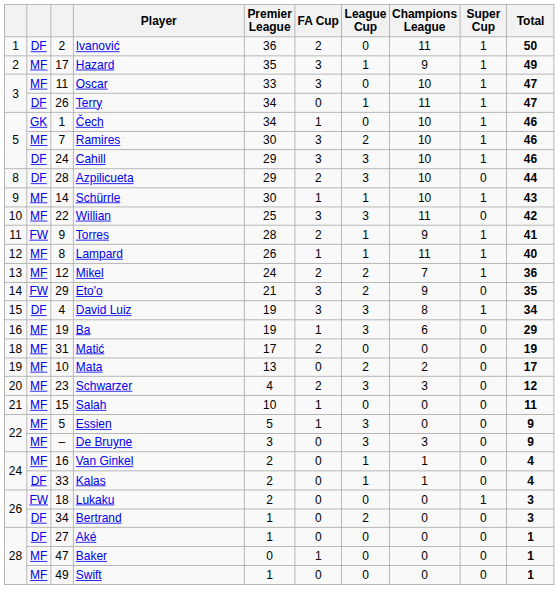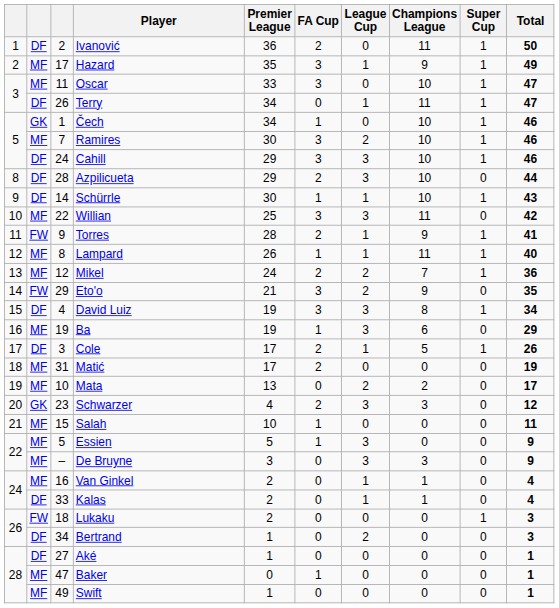 <table class="wikitable" style="font-size: 90%; text-align: center">
 <tr>
 <th width=20></th>
 <th width=20></th>
 <th width=20></th>
 <th width=200>Player</th>
 <th width=50>Premier League</th>
 <th width=50>FA Cup</th>
 <th width=50>League Cup</th>
 <th width=50>Champions League</th>
 <th width=50>Super Cup</th>
 <th width=50>Total</th>
 </tr>
 <tr>
 <td>1</td>
 <td><a href='#'>DF</a></td>
 <td>2</td>
 <td align=left> <a href='#'>Ivanović</a></td>
 <td>36</td>
 <td>2</td>
 <td>0</td>
 <td>11</td>
 <td>1</td>
 <td><strong>50</strong></td>
 </tr>
 <tr>
 <td>2</td>
 <td><a href='#'>MF</a></td>
 <td>17</td>
 <td align=left> <a href='#'>Hazard</a></td>
 <td>35</td>
 <td>3</td>
 <td>1</td>
 <td>9</td>
 <td>1</td>
 <td><strong>49</strong></td>
 </tr>
 <tr>
 <td rowspan="2">3</td>
 <td><a href='#'>MF</a></td>
 <td>11</td>
 <td align=left> <a href='#'>Oscar</a></td>
 <td>33</td>
 <td>3</td>
 <td>0</td>
 <td>10</td>
 <td>1</td>
 <td><strong>47</strong></td>
 </tr>
 <tr>
 <td><a href='#'>DF</a></td>
 <td>26</td>
 <td align=left> <a href='#'>Terry</a></td>
 <td>34</td>
 <td>0</td>
 <td>1</td>
 <td>11</td>
 <td>1</td>
 <td><strong>47</strong></td>
 </tr>
 <tr>
 <td rowspan="3">5</td>
 <td><a href='#'>GK</a></td>
 <td>1</td>
 <td align=left> <a href='#'>Čech</a></td>
 <td>34</td>
 <td>1</td>
 <td>0</td>
 <td>10</td>
 <td>1</td>
 <td><strong>46</strong></td>
 </tr>
 <tr>
 <td><a href='#'>MF</a></td>
 <td>7</td>
 <td align=left> <a href='#'>Ramires</a></td>
 <td>30</td>
 <td>3</td>
 <td>2</td>
 <td>10</td>
 <td>1</td>
 <td><strong>46</strong></td>
 </tr>
 <tr>
 <td><a href='#'>DF</a></td>
 <td>24</td>
 <td align=left> <a href='#'>Cahill</a></td>
 <td>29</td>
 <td>3</td>
 <td>3</td>
 <td>10</td>
 <td>1</td>
 <td><strong>46</strong></td>
 </tr>
 <tr>
 <td>8</td>
 <td><a href='#'>DF</a></td>
 <td>28</td>
 <td align=left> <a href='#'>Azpilicueta</a></td>
 <td>29</td>
 <td>2</td>
 <td>3</td>
 <td>10</td>
 <td>0</td>
 <td><strong>44</strong></td>
 </tr>
 <tr>
 <td>9</td>
-<td><a href='#'>MF</a></td>
+<td><a href='#'>DF</a></td>
 <td>14</td>
 <td align=left> <a href='#'>Schürrle</a></td>
 <td>30</td>
 <td>1</td>
 <td>1</td>
 <td>10</td>
 <td>1</td>
 <td><strong>43</strong></td>
 </tr>
 <tr>
 <td>10</td>
 <td><a href='#'>MF</a></td>
 <td>22</td>
 <td align=left> <a href='#'>Willian</a></td>
 <td>25</td>
 <td>3</td>
 <td>3</td>
 <td>11</td>
 <td>0</td>
 <td><strong>42</strong></td>
 </tr>
 <tr>
 <td>11</td>
 <td><a href='#'>FW</a></td>
 <td>9</td>
 <td align=left> <a href='#'>Torres</a></td>
 <td>28</td>
 <td>2</td>
 <td>1</td>
 <td>9</td>
 <td>1</td>
 <td><strong>41</strong></td>
 </tr>
 <tr>
 <td>12</td>
 <td><a href='#'>MF</a></td>
 <td>8</td>
 <td align=left> <a href='#'>Lampard</a></td>
 <td>26</td>
 <td>1</td>
 <td>1</td>
 <td>11</td>
 <td>1</td>
 <td><strong>40</strong></td>
 </tr>
 <tr>
 <td>13</td>
 <td><a href='#'>MF</a></td>
 <td>12</td>
 <td align=left> <a href='#'>Mikel</a></td>
 <td>24</td>
 <td>2</td>
 <td>2</td>
 <td>7</td>
 <td>1</td>
 <td><strong>36</strong></td>
 </tr>
 <tr>
 <td>14</td>
 <td><a href='#'>FW</a></td>
 <td>29</td>
 <td align=left> <a href='#'>Eto'o</a></td>
 <td>21</td>
 <td>3</td>
 <td>2</td>
 <td>9</td>
 <td>0</td>
 <td><strong>35</strong></td>
 </tr>
 <tr>
 <td>15</td>
 <td><a href='#'>DF</a></td>
 <td>4</td>
 <td align=left> <a href='#'>David Luiz</a></td>
 <td>19</td>
 <td>3</td>
 <td>3</td>
 <td>8</td>
 <td>1</td>
 <td><strong>34</strong></td>
 </tr>
 <tr>
 <td>16</td>
 <td><a href='#'>MF</a></td>
 <td>19</td>
 <td align=left> <a href='#'>Ba</a></td>
 <td>19</td>
 <td>1</td>
 <td>3</td>
 <td>6</td>
 <td>0</td>
 <td><strong>29</strong></td>
 </tr>
 <tr>
+<td>17</td>
+<td><a href='#'>DF</a></td>
+<td>3</td>
+<td align=left> <a href='#'>Cole</a></td>
+<td>17</td>
+<td>2</td>
+<td>1</td>
+<td>5</td>
+<td>1</td>
+<td><strong>26</strong></td>
+</tr>
+<tr>
 <td>18</td>
 <td><a href='#'>MF</a></td>
 <td>31</td>
 <td align=left> <a href='#'>Matić</a></td>
 <td>17</td>
 <td>2</td>
 <td>0</td>
 <td>0</td>
 <td>0</td>
 <td><strong>19</strong></td>
 </tr>
 <tr>
 <td>19</td>
 <td><a href='#'>MF</a></td>
 <td>10</td>
 <td align=left> <a href='#'>Mata</a></td>
 <td>13</td>
 <td>0</td>
 <td>2</td>
 <td>2</td>
 <td>0</td>
 <td><strong>17</strong></td>
 </tr>
 <tr>
 <td>20</td>
-<td><a href='#'>MF</a></td>
+<td><a href='#'>GK</a></td>
 <td>23</td>
 <td align=left> <a href='#'>Schwarzer</a></td>
 <td>4</td>
 <td>2</td>
 <td>3</td>
 <td>3</td>
 <td>0</td>
 <td><strong>12</strong></td>
 </tr>
 <tr>
 <td>21</td>
 <td><a href='#'>MF</a></td>
 <td>15</td>
 <td align=left> <a href='#'>Salah</a></td>
 <td>10</td>
 <td>1</td>
 <td>0</td>
 <td>0</td>
 <td>0</td>
 <td><strong>11</strong></td>
 </tr>
 <tr>
 <td rowspan="2">22</td>
 <td><a href='#'>MF</a></td>
 <td>5</td>
 <td align=left> <a href='#'>Essien</a></td>
 <td>5</td>
 <td>1</td>
 <td>3</td>
 <td>0</td>
 <td>0</td>
 <td><strong>9</strong></td>
 </tr>
 <tr>
 <td><a href='#'>MF</a></td>
 <td>–</td>
 <td align=left> <a href='#'>De Bruyne</a></td>
 <td>3</td>
 <td>0</td>
 <td>3</td>
 <td>3</td>
 <td>0</td>
 <td><strong>9</strong></td>
 </tr>
 <tr>
 <td rowspan="2">24</td>
 <td><a href='#'>MF</a></td>
 <td>16</td>
 <td align=left> <a href='#'>Van Ginkel</a></td>
 <td>2</td>
 <td>0</td>
 <td>1</td>
 <td>1</td>
 <td>0</td>
 <td><strong>4</strong></td>
 </tr>
 <tr>
 <td><a href='#'>DF</a></td>
 <td>33</td>
 <td align=left> <a href='#'>Kalas</a></td>
 <td>2</td>
 <td>0</td>
 <td>1</td>
 <td>1</td>
 <td>0</td>
 <td><strong>4</strong></td>
 </tr>
 <tr>
 <td rowspan="2">26</td>
 <td><a href='#'>FW</a></td>
 <td>18</td>
 <td align=left> <a href='#'>Lukaku</a></td>
 <td>2</td>
 <td>0</td>
 <td>0</td>
 <td>0</td>
 <td>1</td>
 <td><strong>3</strong></td>
 </tr>
 <tr>
 <td><a href='#'>DF</a></td>
 <td>34</td>
 <td align=left> <a href='#'>Bertrand</a></td>
 <td>1</td>
 <td>0</td>
 <td>2</td>
 <td>0</td>
 <td>0</td>
 <td><strong>3</strong></td>
 </tr>
 <tr>
 <td rowspan="3">28</td>
 <td><a href='#'>DF</a></td>
 <td>27</td>
 <td align=left> <a href='#'>Aké</a></td>
 <td>1</td>
 <td>0</td>
 <td>0</td>
 <td>0</td>
 <td>0</td>
 <td><strong>1</strong></td>
 </tr>
 <tr>
 <td><a href='#'>MF</a></td>
 <td>47</td>
 <td align=left> <a href='#'>Baker</a></td>
 <td>0</td>
 <td>1</td>
 <td>0</td>
 <td>0</td>
 <td>0</td>
 <td><strong>1</strong></td>
 </tr>
 <tr>
 <td><a href='#'>MF</a></td>
 <td>49</td>
 <td align=left> <a href='#'>Swift</a></td>
 <td>1</td>
 <td>0</td>
 <td>0</td>
 <td>0</td>
 <td>0</td>
 <td><strong>1</strong></td>
 </tr>
 </table>
